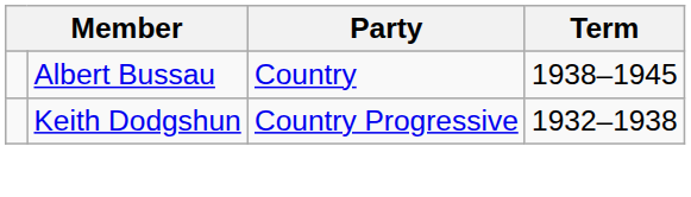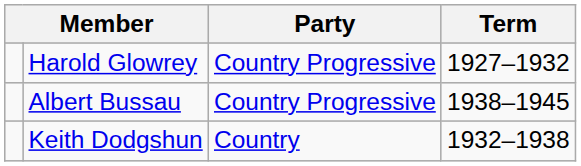 <table class="wikitable">
 <tr>
 <th colspan="2">Member</th>
 <th>Party</th>
 <th>Term</th>
 </tr>
 <tr>
 <td> </td>
+<td><a href='#'>Harold Glowrey</a></td>
+<td><a href='#'>Country Progressive</a></td>
+<td>1927–1932</td>
+</tr>
+<tr>
+<td> </td>
 <td><a href='#'>Albert Bussau</a></td>
-<td><a href='#'>Country</a></td>
+<td><a href='#'>Country Progressive</a></td>
 <td>1938–1945</td>
 </tr>
 <tr>
 <td> </td>
 <td><a href='#'>Keith Dodgshun</a></td>
-<td><a href='#'>Country Progressive</a></td>
+<td><a href='#'>Country</a></td>
 <td>1932–1938</td>
 </tr>
 </table>
